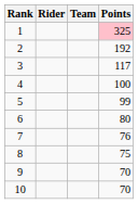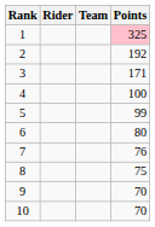 <table class="wikitable">
 <tr>
 <th scope="col">Rank</th>
 <th scope="col">Rider</th>
 <th scope="col">Team</th>
 <th scope="col">Points</th>
 </tr>
 <tr>
 <td style="text-align:center;">1</td>
 <td> </td>
 <td></td>
 <td align="right" style="background: pink;">325</td>
 </tr>
 <tr>
 <td style="text-align:center;">2</td>
 <td></td>
 <td></td>
 <td align="right">192</td>
 </tr>
 <tr>
 <td style="text-align:center;">3</td>
 <td></td>
 <td></td>
-<td align="right">117</td>
+<td align="right">171</td>
 </tr>
 <tr>
 <td style="text-align:center;">4</td>
 <td></td>
 <td></td>
 <td align="right">100</td>
 </tr>
 <tr>
 <td style="text-align:center;">5</td>
 <td></td>
 <td></td>
 <td align="right">99</td>
 </tr>
 <tr>
 <td style="text-align:center;">6</td>
 <td> </td>
 <td></td>
 <td align="right">80</td>
 </tr>
 <tr>
 <td style="text-align:center;">7</td>
 <td></td>
 <td></td>
 <td align="right">76</td>
 </tr>
 <tr>
 <td style="text-align:center;">8</td>
 <td></td>
 <td></td>
 <td align="right">75</td>
 </tr>
 <tr>
 <td style="text-align:center;">9</td>
 <td></td>
 <td></td>
 <td align="right">70</td>
 </tr>
 <tr>
 <td style="text-align:center;">10</td>
 <td></td>
 <td></td>
 <td align="right">70</td>
 </tr>
 </table>
